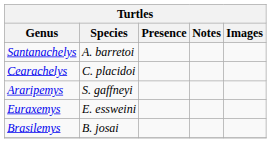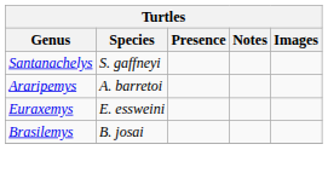 <table class="wikitable" align="center">
 <tr>
 <th colspan="5" align="center"><strong>Turtles</strong></th>
 </tr>
 <tr>
 <th>Genus</th>
 <th>Species</th>
 <th>Presence</th>
 <th>Notes</th>
 <th>Images</th>
 </tr>
 <tr>
 <td><em><a href='#'>Santanachelys</a></em></td>
-<td><em>A. barretoi</em></td>
-<td></td>
-<td align=center></td>
-<td></td>
-</tr>
-<tr>
-<td><em><a href='#'>Cearachelys</a></em></td>
-<td><em>C. placidoi</em></td>
+<td><em>S. gaffneyi</em></td>
 <td></td>
 <td align=center></td>
 <td></td>
 </tr>
 <tr>
 <td><em><a href='#'>Araripemys</a></em></td>
-<td><em>S. gaffneyi</em></td>
+<td><em>A. barretoi</em></td>
 <td></td>
 <td align=center></td>
 <td></td>
 </tr>
 <tr>
 <td><em><a href='#'>Euraxemys</a></em></td>
 <td><em>E. essweini</em></td>
 <td></td>
 <td align=center></td>
 <td></td>
 </tr>
 <tr>
 <td><em><a href='#'>Brasilemys</a></em></td>
 <td><em>B. josai</em></td>
 <td></td>
 <td align=center></td>
 <td></td>
 </tr>
 <tr>
 </tr>
 </table>
